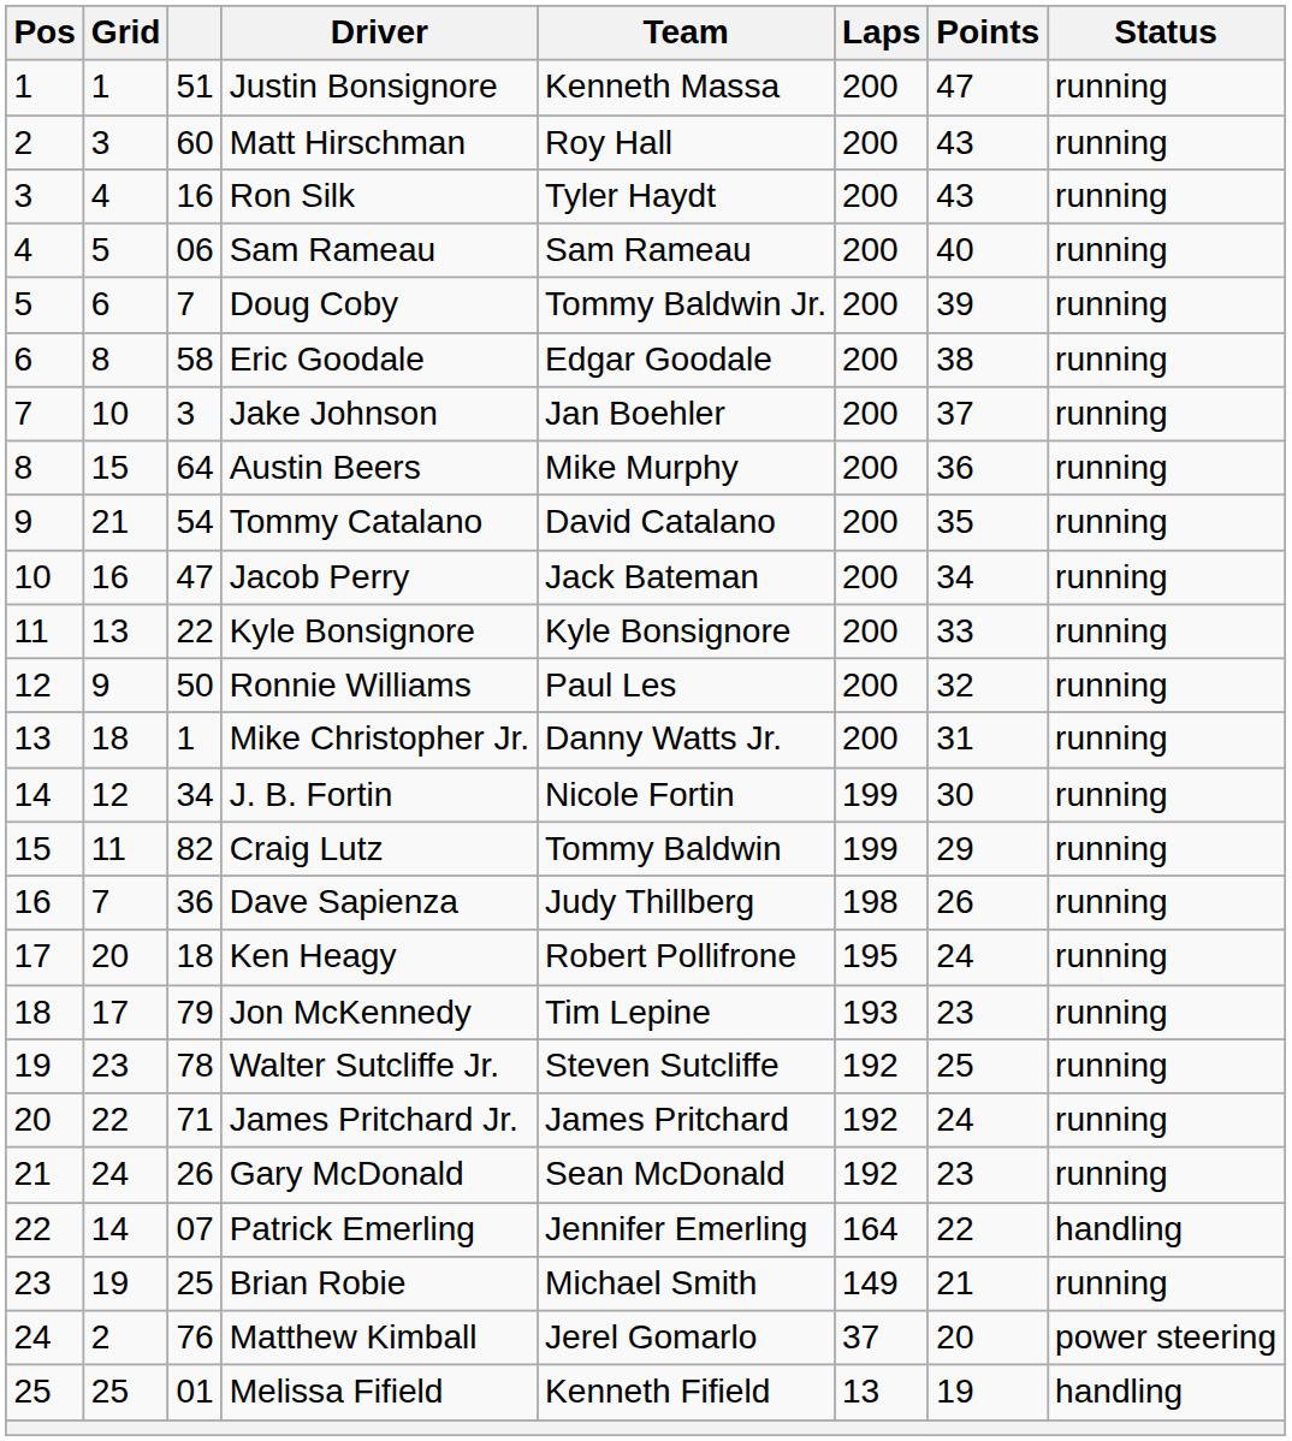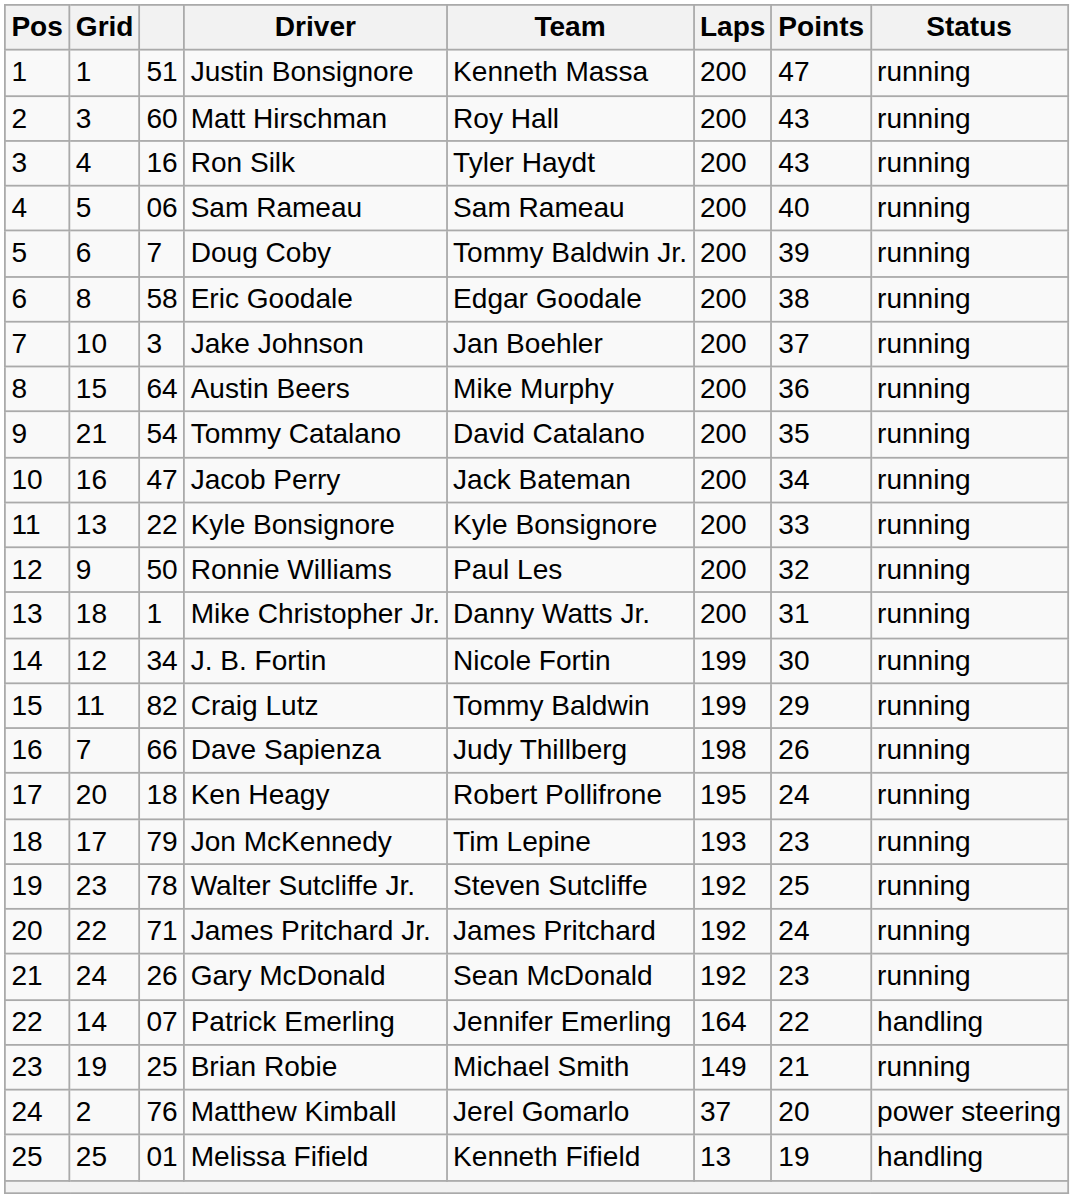 <table class="wikitable" style="font-size:98%">
 <tr>
 <th>Pos</th>
 <th>Grid</th>
 <th></th>
 <th>Driver</th>
 <th>Team</th>
 <th>Laps</th>
 <th>Points</th>
 <th>Status</th>
 </tr>
 <tr>
 <td>1</td>
 <td>1</td>
 <td>51</td>
 <td>Justin Bonsignore</td>
 <td>Kenneth Massa</td>
 <td>200</td>
 <td>47</td>
 <td>running</td>
 </tr>
 <tr>
 <td>2</td>
 <td>3</td>
 <td>60</td>
 <td>Matt Hirschman</td>
 <td>Roy Hall</td>
 <td>200</td>
 <td>43</td>
 <td>running</td>
 </tr>
 <tr>
 <td>3</td>
 <td>4</td>
 <td>16</td>
 <td>Ron Silk</td>
 <td>Tyler Haydt</td>
 <td>200</td>
 <td>43</td>
 <td>running</td>
 </tr>
 <tr>
 <td>4</td>
 <td>5</td>
 <td>06</td>
 <td>Sam Rameau</td>
 <td>Sam Rameau</td>
 <td>200</td>
 <td>40</td>
 <td>running</td>
 </tr>
 <tr>
 <td>5</td>
 <td>6</td>
 <td>7</td>
 <td>Doug Coby</td>
 <td>Tommy Baldwin Jr.</td>
 <td>200</td>
 <td>39</td>
 <td>running</td>
 </tr>
 <tr>
 <td>6</td>
 <td>8</td>
 <td>58</td>
 <td>Eric Goodale</td>
 <td>Edgar Goodale</td>
 <td>200</td>
 <td>38</td>
 <td>running</td>
 </tr>
 <tr>
 <td>7</td>
 <td>10</td>
 <td>3</td>
 <td>Jake Johnson</td>
 <td>Jan Boehler</td>
 <td>200</td>
 <td>37</td>
 <td>running</td>
 </tr>
 <tr>
 <td>8</td>
 <td>15</td>
 <td>64</td>
 <td>Austin Beers</td>
 <td>Mike Murphy</td>
 <td>200</td>
 <td>36</td>
 <td>running</td>
 </tr>
 <tr>
 <td>9</td>
 <td>21</td>
 <td>54</td>
 <td>Tommy Catalano</td>
 <td>David Catalano</td>
 <td>200</td>
 <td>35</td>
 <td>running</td>
 </tr>
 <tr>
 <td>10</td>
 <td>16</td>
 <td>47</td>
 <td>Jacob Perry</td>
 <td>Jack Bateman</td>
 <td>200</td>
 <td>34</td>
 <td>running</td>
 </tr>
 <tr>
 <td>11</td>
 <td>13</td>
 <td>22</td>
 <td>Kyle Bonsignore</td>
 <td>Kyle Bonsignore</td>
 <td>200</td>
 <td>33</td>
 <td>running</td>
 </tr>
 <tr>
 <td>12</td>
 <td>9</td>
 <td>50</td>
 <td>Ronnie Williams</td>
 <td>Paul Les</td>
 <td>200</td>
 <td>32</td>
 <td>running</td>
 </tr>
 <tr>
 <td>13</td>
 <td>18</td>
 <td>1</td>
 <td>Mike Christopher Jr.</td>
 <td>Danny Watts Jr.</td>
 <td>200</td>
 <td>31</td>
 <td>running</td>
 </tr>
 <tr>
 <td>14</td>
 <td>12</td>
 <td>34</td>
 <td>J. B. Fortin</td>
 <td>Nicole Fortin</td>
 <td>199</td>
 <td>30</td>
 <td>running</td>
 </tr>
 <tr>
 <td>15</td>
 <td>11</td>
 <td>82</td>
 <td>Craig Lutz</td>
 <td>Tommy Baldwin</td>
 <td>199</td>
 <td>29</td>
 <td>running</td>
 </tr>
 <tr>
 <td>16</td>
 <td>7</td>
-<td>36</td>
+<td>66</td>
 <td>Dave Sapienza</td>
 <td>Judy Thillberg</td>
 <td>198</td>
 <td>26</td>
 <td>running</td>
 </tr>
 <tr>
 <td>17</td>
 <td>20</td>
 <td>18</td>
 <td>Ken Heagy</td>
 <td>Robert Pollifrone</td>
 <td>195</td>
 <td>24</td>
 <td>running</td>
 </tr>
 <tr>
 <td>18</td>
 <td>17</td>
 <td>79</td>
 <td>Jon McKennedy</td>
 <td>Tim Lepine</td>
 <td>193</td>
 <td>23</td>
 <td>running</td>
 </tr>
 <tr>
 <td>19</td>
 <td>23</td>
 <td>78</td>
 <td>Walter Sutcliffe Jr.</td>
 <td>Steven Sutcliffe</td>
 <td>192</td>
 <td>25</td>
 <td>running</td>
 </tr>
 <tr>
 <td>20</td>
 <td>22</td>
 <td>71</td>
 <td>James Pritchard Jr.</td>
 <td>James Pritchard</td>
 <td>192</td>
 <td>24</td>
 <td>running</td>
 </tr>
 <tr>
 <td>21</td>
 <td>24</td>
 <td>26</td>
 <td>Gary McDonald</td>
 <td>Sean McDonald</td>
 <td>192</td>
 <td>23</td>
 <td>running</td>
 </tr>
 <tr>
 <td>22</td>
 <td>14</td>
 <td>07</td>
 <td>Patrick Emerling</td>
 <td>Jennifer Emerling</td>
 <td>164</td>
 <td>22</td>
 <td>handling</td>
 </tr>
 <tr>
 <td>23</td>
 <td>19</td>
 <td>25</td>
 <td>Brian Robie</td>
 <td>Michael Smith</td>
 <td>149</td>
 <td>21</td>
 <td>running</td>
 </tr>
 <tr>
 <td>24</td>
 <td>2</td>
 <td>76</td>
 <td>Matthew Kimball</td>
 <td>Jerel Gomarlo</td>
 <td>37</td>
 <td>20</td>
 <td>power steering</td>
 </tr>
 <tr>
 <td>25</td>
 <td>25</td>
 <td>01</td>
 <td>Melissa Fifield</td>
 <td>Kenneth Fifield</td>
 <td>13</td>
 <td>19</td>
 <td>handling</td>
 </tr>
 <tr>
 <th colspan="9"></th>
 </tr>
 <tr>
 </tr>
 </table>
